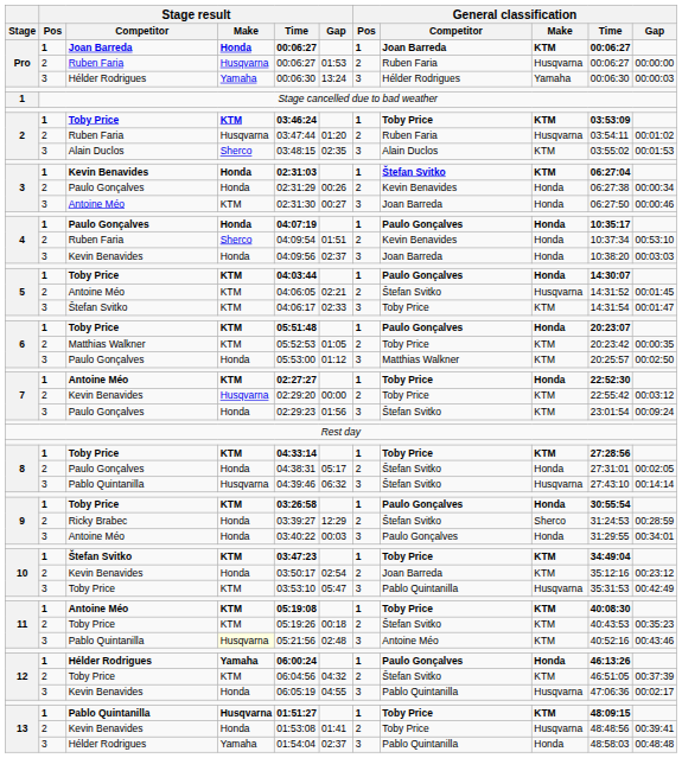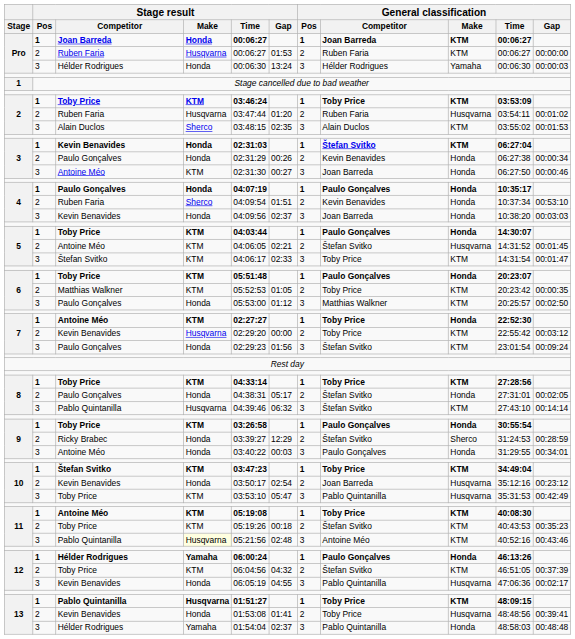 <table class="wikitable" style="font-size:85%;">
 <tr>
 <th></th>
 <th colspan=5><big>Stage result </big></th>
 <th colspan=5><big>General classification</big></th>
 </tr>
 <tr>
 <th width="40px">Stage</th>
 <th width="30px">Pos</th>
 <th width="200px">Competitor</th>
 <th width="70px">Make</th>
 <th width="40px">Time</th>
 <th width="40px">Gap</th>
 <th width="30px">Pos</th>
 <th width="200px">Competitor</th>
 <th width="70px">Make</th>
 <th width="40px">Time</th>
 <th width="40px">Gap</th>
 </tr>
 <tr>
 <th rowspan=3>Pro</th>
 <td><strong>1</strong></td>
 <td><strong> <a href='#'>Joan Barreda</a></strong></td>
 <td><strong><a href='#'>Honda</a></strong></td>
 <td><strong>00:06:27</strong></td>
 <td></td>
 <td><strong>1</strong></td>
 <td><strong> Joan Barreda </strong></td>
 <td><strong>KTM</strong></td>
 <td><strong>00:06:27 </strong></td>
 <td></td>
 </tr>
 <tr>
 <td>2</td>
 <td> <a href='#'>Ruben Faria</a></td>
 <td><a href='#'>Husqvarna</a></td>
 <td>00:06:27</td>
 <td>01:53</td>
 <td>2</td>
 <td> Ruben Faria</td>
-<td>Husqvarna</td>
+<td>KTM</td>
 <td>00:06:27</td>
 <td>00:00:00</td>
 </tr>
 <tr>
 <td>3</td>
 <td> Hélder Rodrigues</td>
-<td><a href='#'>Yamaha</a></td>
+<td>Honda</td>
 <td>00:06:30</td>
 <td>13:24</td>
 <td>3</td>
 <td> Hélder Rodrigues</td>
 <td>Yamaha</td>
 <td>00:06:30</td>
 <td>00:00:03</td>
 </tr>
 <tr>
 <td colspan=11></td>
 </tr>
 <tr>
 <th>1</th>
 <td colspan=10 style="text-align:center;"><em>Stage cancelled due to bad weather</em></td>
 </tr>
 <tr>
 <td colspan=11></td>
 </tr>
 <tr>
 <th rowspan=3>2</th>
 <td><strong>1</strong></td>
 <td><strong> <a href='#'>Toby Price</a></strong></td>
 <td><strong><a href='#'>KTM</a></strong></td>
 <td><strong>03:46:24</strong></td>
 <td></td>
 <td><strong>1</strong></td>
 <td><strong> Toby Price</strong></td>
 <td><strong>KTM</strong></td>
 <td><strong>03:53:09</strong></td>
 <td></td>
 </tr>
 <tr>
 <td>2</td>
 <td> Ruben Faria</td>
 <td>Husqvarna</td>
 <td>03:47:44</td>
 <td>01:20</td>
 <td>2</td>
 <td> Ruben Faria</td>
 <td>Husqvarna</td>
 <td>03:54:11</td>
 <td>00:01:02</td>
 </tr>
 <tr>
 <td>3</td>
 <td> Alain Duclos</td>
 <td><a href='#'>Sherco</a></td>
 <td>03:48:15</td>
 <td>02:35</td>
 <td>3</td>
 <td> Alain Duclos</td>
 <td>KTM</td>
 <td>03:55:02</td>
 <td>00:01:53</td>
 </tr>
 <tr>
 <td colspan=11></td>
 </tr>
 <tr>
 <th rowspan=3>3</th>
 <td><strong>1</strong></td>
 <td><strong> Kevin Benavides</strong></td>
 <td><strong>Honda</strong></td>
 <td><strong>02:31:03</strong></td>
 <td></td>
 <td><strong>1</strong></td>
 <td><strong> <a href='#'>Štefan Svitko</a></strong></td>
 <td><strong>KTM</strong></td>
 <td><strong>06:27:04</strong></td>
 <td></td>
 </tr>
 <tr>
 <td>2</td>
 <td> Paulo Gonçalves</td>
 <td>Honda</td>
 <td>02:31:29</td>
 <td>00:26</td>
 <td>2</td>
 <td> Kevin Benavides</td>
 <td>Honda</td>
 <td>06:27:38</td>
 <td>00:00:34</td>
 </tr>
 <tr>
 <td>3</td>
 <td> <a href='#'>Antoine Méo</a></td>
 <td>KTM</td>
 <td>02:31:30</td>
 <td>00:27</td>
 <td>3</td>
 <td> Joan Barreda</td>
 <td>Honda</td>
 <td>06:27:50</td>
 <td>00:00:46</td>
 </tr>
 <tr>
 <td colspan=11></td>
 </tr>
 <tr>
 <th rowspan=3>4</th>
 <td><strong>1</strong></td>
 <td><strong> Paulo Gonçalves</strong></td>
 <td><strong>Honda</strong></td>
 <td><strong>04:07:19</strong></td>
 <td></td>
 <td><strong>1</strong></td>
 <td><strong> Paulo Gonçalves</strong></td>
 <td><strong>Honda</strong></td>
 <td><strong>10:35:17</strong></td>
 <td></td>
 </tr>
 <tr>
 <td>2</td>
 <td> Ruben Faria</td>
 <td><a href='#'>Sherco</a></td>
 <td>04:09:54</td>
 <td>01:51</td>
 <td>2</td>
 <td> Kevin Benavides</td>
 <td>Honda</td>
 <td>10:37:34</td>
 <td>00:53:10</td>
 </tr>
 <tr>
 <td>3</td>
 <td> Kevin Benavides</td>
 <td>Honda</td>
 <td>04:09:56</td>
 <td>02:37</td>
 <td>3</td>
 <td> Joan Barreda</td>
 <td>Honda</td>
 <td>10:38:20</td>
 <td>00:03:03</td>
 </tr>
 <tr>
 <td colspan=11></td>
 </tr>
 <tr>
 <th rowspan=3>5</th>
 <td><strong>1</strong></td>
 <td><strong> Toby Price </strong></td>
 <td><strong>KTM</strong></td>
 <td><strong>04:03:44 </strong></td>
 <td></td>
 <td><strong>1</strong></td>
 <td><strong> Paulo Gonçalves </strong></td>
 <td><strong>Honda</strong></td>
 <td><strong>14:30:07</strong></td>
 <td></td>
 </tr>
 <tr>
 <td>2</td>
 <td> Antoine Méo</td>
 <td>KTM</td>
 <td>04:06:05</td>
 <td>02:21</td>
 <td>2</td>
 <td> Štefan Svitko</td>
 <td>Husqvarna</td>
 <td>14:31:52</td>
 <td>00:01:45</td>
 </tr>
 <tr>
 <td>3</td>
 <td> Štefan Svitko</td>
 <td>KTM</td>
 <td>04:06:17</td>
 <td>02:33</td>
 <td>3</td>
 <td> Toby Price</td>
 <td>KTM</td>
 <td>14:31:54</td>
 <td>00:01:47</td>
 </tr>
 <tr>
 <td colspan=11></td>
 </tr>
 <tr>
 <th rowspan=3>6</th>
 <td><strong>1</strong></td>
 <td><strong> Toby Price</strong></td>
 <td><strong>KTM</strong></td>
 <td><strong>05:51:48</strong></td>
 <td></td>
 <td><strong>1</strong></td>
 <td><strong> Paulo Gonçalves</strong></td>
 <td><strong>Honda</strong></td>
 <td><strong>20:23:07</strong></td>
 <td></td>
 </tr>
 <tr>
 <td>2</td>
 <td> Matthias Walkner</td>
 <td>KTM</td>
 <td>05:52:53</td>
 <td>01:05</td>
 <td>2</td>
 <td> Toby Price</td>
 <td>KTM</td>
 <td>20:23:42</td>
 <td>00:00:35</td>
 </tr>
 <tr>
 <td>3</td>
 <td> Paulo Gonçalves</td>
 <td>Honda</td>
 <td>05:53:00</td>
 <td>01:12</td>
 <td>3</td>
 <td> Matthias Walkner</td>
 <td>KTM</td>
 <td>20:25:57</td>
 <td>00:02:50</td>
 </tr>
 <tr>
 <td colspan=11></td>
 </tr>
 <tr>
 <th rowspan=3>7</th>
 <td><strong>1</strong></td>
 <td><strong> Antoine Méo</strong></td>
 <td><strong>KTM</strong></td>
 <td><strong>02:27:27</strong></td>
 <td></td>
 <td><strong>1</strong></td>
 <td><strong> Toby Price</strong></td>
 <td><strong>Honda</strong></td>
 <td><strong>22:52:30</strong></td>
 <td></td>
 </tr>
 <tr>
 <td>2</td>
 <td> Kevin Benavides</td>
 <td><a href='#'>Husqvarna</a></td>
 <td>02:29:20</td>
 <td>00:00</td>
 <td>2</td>
 <td> Toby Price</td>
 <td>KTM</td>
 <td>22:55:42</td>
 <td>00:03:12</td>
 </tr>
 <tr>
 <td>3</td>
 <td> Paulo Gonçalves</td>
 <td>Honda</td>
 <td>02:29:23</td>
 <td>01:56</td>
 <td>3</td>
 <td> Štefan Svitko</td>
 <td>KTM</td>
 <td>23:01:54</td>
 <td>00:09:24</td>
 </tr>
 <tr>
 <td colspan=11></td>
 </tr>
 <tr>
 <td colspan=11 style="text-align:center;"><em>Rest day</em></td>
 </tr>
 <tr>
 <td colspan=11></td>
 </tr>
 <tr>
 <th rowspan=3>8</th>
 <td><strong>1</strong></td>
 <td><strong> Toby Price</strong></td>
 <td><strong>KTM</strong></td>
 <td><strong> 04:33:14 </strong></td>
 <td></td>
 <td><strong>1</strong></td>
 <td><strong> Toby Price</strong></td>
 <td><strong>KTM</strong></td>
 <td><strong> 27:28:56 </strong></td>
 <td></td>
 </tr>
 <tr>
 <td>2</td>
 <td> Paulo Gonçalves</td>
 <td>Honda</td>
 <td>04:38:31</td>
 <td>05:17</td>
 <td>2</td>
 <td> Štefan Svitko</td>
 <td>Honda</td>
 <td>27:31:01</td>
 <td>00:02:05</td>
 </tr>
 <tr>
 <td>3</td>
 <td> Pablo Quintanilla</td>
 <td>Husqvarna</td>
 <td>04:39:46</td>
 <td>06:32</td>
 <td>3</td>
 <td> Štefan Svitko</td>
-<td>Husqvarna</td>
+<td>KTM</td>
 <td>27:43:10</td>
 <td>00:14:14</td>
 </tr>
 <tr>
 <td colspan=11></td>
 </tr>
 <tr>
 <th rowspan=3>9</th>
 <td><strong>1</strong></td>
 <td><strong> Toby Price </strong></td>
 <td><strong>KTM </strong></td>
 <td><strong>03:26:58</strong></td>
 <td></td>
 <td><strong>1</strong></td>
 <td><strong> Paulo Gonçalves</strong></td>
 <td><strong>Honda</strong></td>
 <td><strong>30:55:54</strong></td>
 <td></td>
 </tr>
 <tr>
 <td>2</td>
 <td> Ricky Brabec</td>
 <td>Honda</td>
 <td>03:39:27</td>
 <td>12:29</td>
 <td>2</td>
 <td> Štefan Svitko</td>
 <td>Sherco</td>
 <td>31:24:53</td>
 <td>00:28:59</td>
 </tr>
 <tr>
 <td>3</td>
 <td> Antoine Méo</td>
 <td>Honda</td>
 <td>03:40:22</td>
 <td>00:03</td>
 <td>3</td>
 <td> Paulo Gonçalves</td>
 <td>Honda</td>
 <td>31:29:55</td>
 <td>00:34:01</td>
 </tr>
 <tr>
 <td colspan=11></td>
 </tr>
 <tr>
 <th rowspan=3>10</th>
 <td><strong>1</strong></td>
 <td><strong> Štefan Svitko</strong></td>
 <td><strong>KTM</strong></td>
 <td><strong> 03:47:23 </strong></td>
 <td></td>
 <td><strong>1</strong></td>
 <td><strong> Toby Price</strong></td>
 <td><strong>KTM</strong></td>
 <td><strong> 34:49:04 </strong></td>
 <td></td>
 </tr>
 <tr>
 <td>2</td>
 <td> Kevin Benavides</td>
 <td>Honda</td>
 <td>03:50:17</td>
 <td>02:54</td>
 <td>2</td>
 <td> Joan Barreda</td>
-<td>KTM</td>
+<td>Husqvarna</td>
 <td>35:12:16</td>
 <td>00:23:12</td>
 </tr>
 <tr>
 <td>3</td>
 <td> Toby Price</td>
 <td>KTM</td>
 <td>03:53:10</td>
 <td>05:47</td>
 <td>3</td>
 <td> Pablo Quintanilla</td>
 <td>Husqvarna</td>
 <td>35:31:53</td>
 <td>00:42:49</td>
 </tr>
 <tr>
 <td colspan=11></td>
 </tr>
 <tr>
 <th rowspan=3>11</th>
 <td><strong>1</strong></td>
 <td><strong> Antoine Méo</strong></td>
 <td><strong>KTM</strong></td>
 <td><strong> 05:19:08 </strong></td>
 <td></td>
 <td><strong>1</strong></td>
 <td><strong> Toby Price</strong></td>
 <td><strong>KTM</strong></td>
 <td><strong> 40:08:30 </strong></td>
 <td></td>
 </tr>
 <tr>
 <td>2</td>
 <td> Toby Price</td>
 <td>KTM</td>
 <td>05:19:26</td>
 <td>00:18</td>
 <td>2</td>
 <td> Štefan Svitko</td>
 <td>KTM</td>
 <td>40:43:53</td>
 <td>00:35:23</td>
 </tr>
 <tr>
 <td>3</td>
 <td> Pablo Quintanilla</td>
 <td style="background: lightyellow;">Husqvarna</td>
 <td>05:21:56</td>
 <td>02:48</td>
 <td>3</td>
 <td> Antoine Méo</td>
 <td>KTM</td>
 <td>40:52:16</td>
 <td>00:43:46</td>
 </tr>
 <tr>
 <td colspan=11></td>
 </tr>
 <tr>
 <th rowspan=3>12</th>
 <td><strong>1</strong></td>
 <td><strong> Hélder Rodrigues</strong></td>
 <td><strong>Yamaha</strong></td>
 <td><strong> 06:00:24 </strong></td>
 <td></td>
 <td><strong>1</strong></td>
 <td><strong> Paulo Gonçalves</strong></td>
 <td><strong>Honda</strong></td>
 <td><strong> 46:13:26 </strong></td>
 <td></td>
 </tr>
 <tr>
 <td>2</td>
 <td> Toby Price</td>
 <td>KTM</td>
 <td>06:04:56</td>
 <td>04:32</td>
 <td>2</td>
 <td> Štefan Svitko</td>
 <td>KTM</td>
 <td>46:51:05</td>
 <td>00:37:39</td>
 </tr>
 <tr>
 <td>3</td>
 <td> Kevin Benavides</td>
 <td>Honda</td>
 <td>06:05:19</td>
 <td>04:55</td>
 <td>3</td>
 <td> Pablo Quintanilla</td>
 <td>Husqvarna</td>
 <td>47:06:36</td>
 <td>00:02:17</td>
 </tr>
 <tr>
 <td colspan=11></td>
 </tr>
 <tr>
 <th rowspan=3>13</th>
 <td><strong>1</strong></td>
 <td><strong> Pablo Quintanilla</strong></td>
 <td><strong>Husqvarna</strong></td>
 <td><strong> 01:51:27 </strong></td>
 <td></td>
 <td><strong>1</strong></td>
 <td><strong> Toby Price</strong></td>
 <td><strong>KTM</strong></td>
 <td><strong> 48:09:15</strong></td>
 <td></td>
 </tr>
 <tr>
 <td>2</td>
 <td> Kevin Benavides</td>
 <td>Honda</td>
 <td>01:53:08</td>
 <td>01:41</td>
 <td>2</td>
 <td> Toby Price</td>
 <td>Husqvarna</td>
 <td>48:48:56</td>
 <td>00:39:41</td>
 </tr>
 <tr>
 <td>3</td>
 <td> Hélder Rodrigues</td>
 <td>Yamaha</td>
 <td>01:54:04</td>
 <td>02:37</td>
 <td>3</td>
 <td> Pablo Quintanilla</td>
 <td>Honda</td>
 <td>48:58:03</td>
 <td>00:48:48</td>
 </tr>
 </table>
